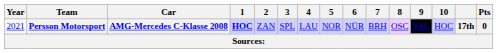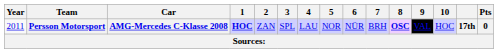 <table class="wikitable" style="text-align:center; font-size:85%">
 <tr>
 <th>Year</th>
 <th>Team</th>
 <th>Car</th>
 <th>1</th>
 <th>2</th>
 <th>3</th>
 <th>4</th>
 <th>5</th>
 <th>6</th>
 <th>7</th>
 <th>8</th>
 <th>9</th>
 <th>10</th>
 <th></th>
 <th>Pts</th>
 </tr>
 <tr>
-<td><a href='#'>2021</a></td>
+<td><a href='#'>2011</a></td>
 <th nowrap><a href='#'>Persson Motorsport</a></th>
 <th nowrap><a href='#'>AMG-Mercedes C-Klasse 2008</a></th>
 <td style="background:#CFCFFF;"><strong><a href='#'>HOC</a><br></strong></td>
 <td style="background:#CFCFFF;"><a href='#'>ZAN</a><br></td>
 <td style="background:#CFCFFF;"><a href='#'>SPL</a><br></td>
 <td style="background:#CFCFFF;"><a href='#'>LAU</a><br></td>
 <td style="background:#CFCFFF;"><a href='#'>NOR</a><br></td>
 <td style="background:#CFCFFF;"><a href='#'>NÜR</a><br></td>
 <td style="background:#CFCFFF;"><a href='#'>BRH</a><br></td>
-<td style="background:#EFCFFF;"><a href='#'>OSC</a><br></td>
+<td style="background:#EFCFFF;"><strong><a href='#'>OSC</a><br></strong></td>
 <td style="background:#000000; color:white"><a href='#'><span>VAL</span></a><br></td>
 <td style="background:#CFCFFF;"><a href='#'>HOC</a><br></td>
 <th>17th</th>
 <th>0</th>
 </tr>
 <tr>
 <th colspan="15">Sources:</th>
 </tr>
 </table>
